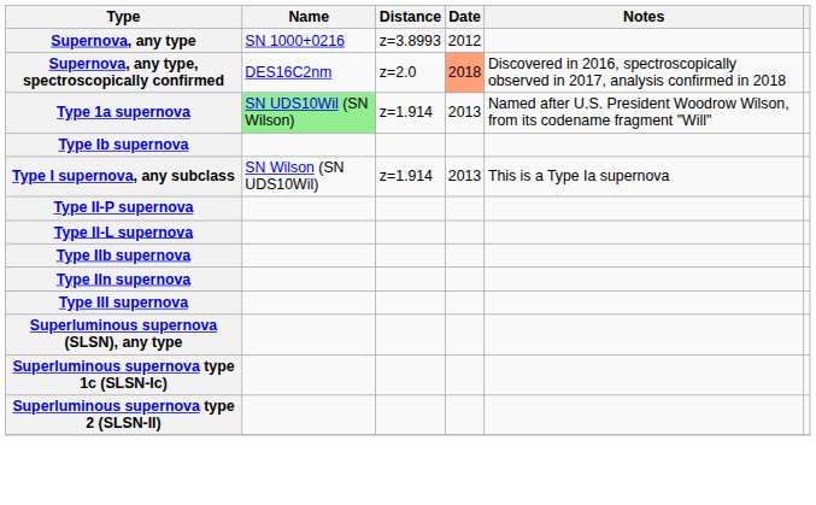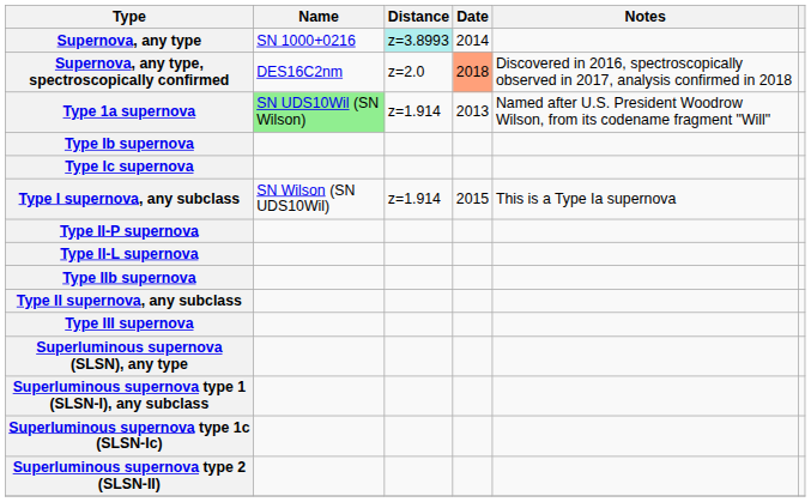 <table class="wikitable">
 <tr>
 <th>Type</th>
 <th>Name</th>
 <th>Distance</th>
 <th>Date</th>
 <th>Notes</th>
 <th></th>
 </tr>
 <tr>
 <th><a href='#'>Supernova</a>, any type</th>
 <td><a href='#'>SN 1000+0216</a></td>
-<td>z=3.8993</td>
-<td>2012</td>
+<td style="background: paleturquoise;">z=3.8993</td>
+<td>2014</td>
 <td></td>
 <td></td>
 </tr>
 <tr>
 <th><a href='#'>Supernova</a>, any type, spectroscopically confirmed</th>
 <td><a href='#'>DES16C2nm</a></td>
 <td>z=2.0</td>
 <td style="background: lightsalmon;">2018</td>
 <td>Discovered in 2016, spectroscopically observed in 2017, analysis confirmed in 2018</td>
 <td></td>
 </tr>
 <tr>
 <th><a href='#'>Type 1a supernova</a></th>
 <td style="background: lightgreen;"><a href='#'>SN UDS10Wil</a> (SN Wilson)</td>
 <td>z=1.914</td>
 <td>2013</td>
 <td>Named after U.S. President Woodrow Wilson, from its codename fragment "Will"</td>
 <td></td>
 </tr>
 <tr>
 <th><a href='#'>Type Ib supernova</a></th>
 <td></td>
 <td></td>
 <td></td>
 <td></td>
 <td></td>
 </tr>
 <tr>
+<th><a href='#'>Type Ic supernova</a></th>
+<td></td>
+<td></td>
+<td></td>
+<td></td>
+<td></td>
+</tr>
+<tr>
 <th><a href='#'>Type I supernova</a>, any subclass</th>
 <td><a href='#'>SN Wilson</a> (SN UDS10Wil)</td>
 <td>z=1.914</td>
-<td>2013</td>
+<td>2015</td>
 <td>This is a Type Ia supernova</td>
 <td></td>
 </tr>
 <tr>
 <th><a href='#'>Type II-P supernova</a></th>
 <td></td>
 <td></td>
 <td></td>
 <td></td>
 <td></td>
 </tr>
 <tr>
 <th><a href='#'>Type II-L supernova</a></th>
 <td></td>
 <td></td>
 <td></td>
 <td></td>
 <td></td>
 </tr>
 <tr>
 <th><a href='#'>Type IIb supernova</a></th>
 <td></td>
 <td></td>
 <td></td>
 <td></td>
 <td></td>
 </tr>
 <tr>
-<th><a href='#'>Type IIn supernova</a></th>
+<th><a href='#'>Type II supernova</a>, any subclass</th>
 <td></td>
 <td></td>
 <td></td>
 <td></td>
 <td></td>
 </tr>
 <tr>
 <th><a href='#'>Type III supernova</a></th>
 <td></td>
 <td></td>
 <td></td>
 <td></td>
 <td></td>
 </tr>
 <tr>
 <th><a href='#'>Superluminous supernova</a> (SLSN), any type</th>
+<td></td>
+<td></td>
+<td></td>
+<td></td>
+<td></td>
+</tr>
+<tr>
+<th><a href='#'>Superluminous supernova</a> type 1 (SLSN-I), any subclass</th>
 <td></td>
 <td></td>
 <td></td>
 <td></td>
 <td></td>
 </tr>
 <tr>
 <th><a href='#'>Superluminous supernova</a> type 1c (SLSN-Ic)</th>
 <td></td>
 <td></td>
 <td></td>
 <td></td>
 <td></td>
 </tr>
 <tr>
 <th><a href='#'>Superluminous supernova</a> type 2 (SLSN-II)</th>
 <td></td>
 <td></td>
 <td></td>
 <td></td>
 <td></td>
 </tr>
 <tr>
 </tr>
 </table>
